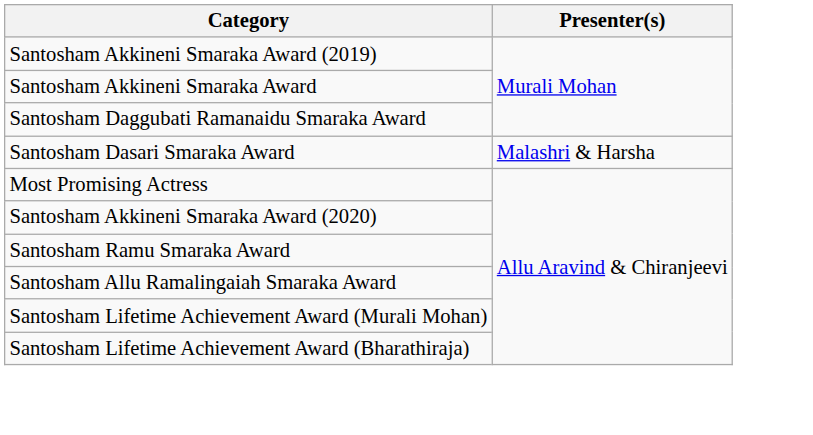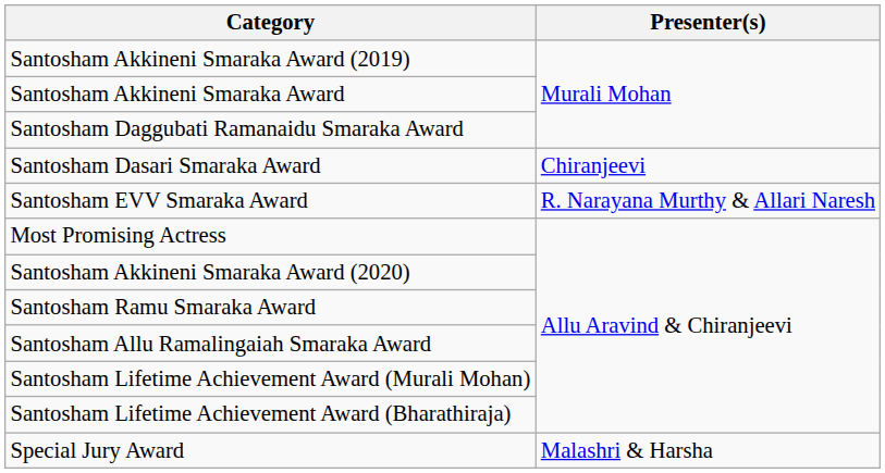 <table class="wikitable">
 <tr>
 <th>Category</th>
 <th>Presenter(s)</th>
 </tr>
 <tr>
 <td>Santosham Akkineni Smaraka Award (2019)</td>
 <td rowspan="3"><a href='#'>Murali Mohan</a></td>
 </tr>
 <tr>
 <td>Santosham Akkineni Smaraka Award</td>
 </tr>
 <tr>
 <td>Santosham Daggubati Ramanaidu Smaraka Award</td>
 </tr>
 <tr>
 <td>Santosham Dasari Smaraka Award</td>
-<td><a href='#'>Malashri</a> & Harsha</td>
+<td><a href='#'>Chiranjeevi</a></td>
+</tr>
+<tr>
+<td>Santosham EVV Smaraka Award</td>
+<td><a href='#'>R. Narayana Murthy</a> & <a href='#'>Allari Naresh</a></td>
 </tr>
 <tr>
 <td>Most Promising Actress</td>
 <td rowspan="6"><a href='#'>Allu Aravind</a> & Chiranjeevi</td>
 </tr>
 <tr>
 <td>Santosham Akkineni Smaraka Award (2020)</td>
 </tr>
 <tr>
 <td>Santosham Ramu Smaraka Award</td>
 </tr>
 <tr>
 <td>Santosham Allu Ramalingaiah Smaraka Award</td>
 </tr>
 <tr>
 <td>Santosham Lifetime Achievement Award (Murali Mohan)</td>
 </tr>
 <tr>
 <td>Santosham Lifetime Achievement Award (Bharathiraja)</td>
 </tr>
+<tr>
+<td>Special Jury Award</td>
+<td><a href='#'>Malashri</a> & Harsha</td>
+</tr>
 </table>
